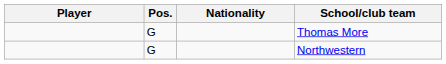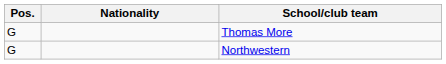 <table class="wikitable sortable sortable">
 <tr>
-<th style="width:19%;">Player</th>
 <th style="width:1%;">Pos.</th>
 <th style="width:16%;">Nationality</th>
 <th style="width:20%;">School/club team</th>
 </tr>
 <tr>
-<td></td>
 <td>G</td>
 <td></td>
 <td><a href='#'>Thomas More</a></td>
 </tr>
 <tr>
-<td></td>
 <td>G</td>
 <td></td>
 <td><a href='#'>Northwestern</a></td>
 </tr>
 </table>
